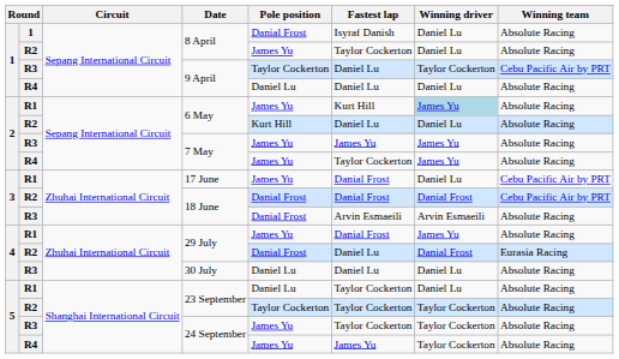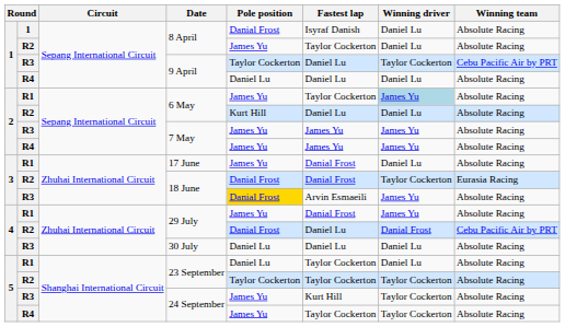 <table class="wikitable" style="font-size: 85%;">
 <tr>
 <th colspan=2>Round</th>
 <th>Circuit</th>
 <th>Date</th>
 <th>Pole position</th>
 <th>Fastest lap</th>
 <th>Winning driver</th>
 <th>Winning team</th>
 </tr>
 <tr>
 <th rowspan=4>1</th>
 <th>1</th>
 <td rowspan=4> <a href='#'>Sepang International Circuit</a></td>
 <td rowspan=2>8 April</td>
 <td> <a href='#'>Danial Frost</a></td>
 <td> Isyraf Danish</td>
 <td> Daniel Lu</td>
 <td> Absolute Racing</td>
 </tr>
 <tr>
 <th>R2</th>
 <td> <a href='#'>James Yu</a></td>
 <td> Taylor Cockerton</td>
 <td> Daniel Lu</td>
 <td> Absolute Racing</td>
 </tr>
 <tr>
 <th>R3</th>
 <td rowspan=2>9 April</td>
 <td style="background:#D0E7FF;"> Taylor Cockerton</td>
 <td style="background:#D0E7FF;"> Daniel Lu</td>
 <td style="background:#D0E7FF;"> Taylor Cockerton</td>
 <td style="background:#D0E7FF;"> <a href='#'>Cebu Pacific Air by PRT</a></td>
 </tr>
 <tr>
 <th>R4</th>
 <td> Daniel Lu</td>
 <td> Daniel Lu</td>
 <td> Daniel Lu</td>
 <td> Absolute Racing</td>
 </tr>
 <tr>
 <th rowspan=4>2</th>
 <th>R1</th>
 <td rowspan=4> <a href='#'>Sepang International Circuit</a></td>
 <td rowspan=2>6 May</td>
 <td> <a href='#'>James Yu</a></td>
-<td> Kurt Hill</td>
+<td> Taylor Cockerton</td>
 <td style="background: lightblue;"> <a href='#'>James Yu</a></td>
 <td> Absolute Racing</td>
 </tr>
 <tr>
 <th>R2</th>
 <td style="background:#D0E7FF;"> Kurt Hill</td>
 <td style="background:#D0E7FF;"> Daniel Lu</td>
 <td style="background:#D0E7FF;"> Daniel Lu</td>
 <td style="background:#D0E7FF;"> Absolute Racing</td>
 </tr>
 <tr>
 <th>R3</th>
 <td rowspan=2>7 May</td>
 <td> <a href='#'>James Yu</a></td>
 <td> <a href='#'>James Yu</a></td>
 <td> <a href='#'>James Yu</a></td>
 <td> Absolute Racing</td>
 </tr>
 <tr>
 <th>R4</th>
 <td> <a href='#'>James Yu</a></td>
-<td nowrap> Taylor Cockerton</td>
+<td> <a href='#'>James Yu</a></td>
 <td> <a href='#'>James Yu</a></td>
 <td> Absolute Racing</td>
 </tr>
 <tr>
 <th rowspan=3>3</th>
 <th>R1</th>
 <td rowspan=3> <a href='#'>Zhuhai International Circuit</a></td>
 <td>17 June</td>
 <td> <a href='#'>James Yu</a></td>
 <td> <a href='#'>Danial Frost</a></td>
 <td> Daniel Lu</td>
-<td> <a href='#'>Cebu Pacific Air by PRT</a></td>
+<td> Absolute Racing</td>
 </tr>
 <tr>
 <th>R2</th>
 <td rowspan=2>18 June</td>
 <td style="background:#D0E7FF;"> <a href='#'>Danial Frost</a></td>
 <td style="background:#D0E7FF;"> <a href='#'>Danial Frost</a></td>
-<td style="background:#D0E7FF;"> <a href='#'>Danial Frost</a></td>
-<td style="background:#D0E7FF;"> <a href='#'>Cebu Pacific Air by PRT</a></td>
+<td style="background:#D0E7FF;"> Taylor Cockerton</td>
+<td style="background:#D0E7FF;"> Eurasia Racing</td>
 </tr>
 <tr>
 <th>R3</th>
-<td> <a href='#'>Danial Frost</a></td>
+<td style="background: gold;"> <a href='#'>Danial Frost</a></td>
 <td> Arvin Esmaeili</td>
-<td> Arvin Esmaeili</td>
+<td> <a href='#'>James Yu</a></td>
 <td> Absolute Racing</td>
 </tr>
 <tr>
 <th rowspan=3>4</th>
 <th>R1</th>
 <td rowspan=3> <a href='#'>Zhuhai International Circuit</a></td>
 <td rowspan=2>29 July</td>
 <td> <a href='#'>James Yu</a></td>
 <td> <a href='#'>Danial Frost</a></td>
 <td> <a href='#'>James Yu</a></td>
 <td> Absolute Racing</td>
 </tr>
 <tr>
 <th>R2</th>
 <td style="background:#D0E7FF;"> <a href='#'>Danial Frost</a></td>
 <td style="background:#D0E7FF;"> Daniel Lu</td>
 <td style="background:#D0E7FF;"> <a href='#'>Danial Frost</a></td>
-<td style="background:#D0E7FF;"> Eurasia Racing</td>
+<td style="background:#D0E7FF;"> <a href='#'>Cebu Pacific Air by PRT</a></td>
 </tr>
 <tr>
 <th>R3</th>
 <td>30 July</td>
 <td> Daniel Lu</td>
 <td> Daniel Lu</td>
 <td> Daniel Lu</td>
 <td> Absolute Racing</td>
 </tr>
 <tr>
 <th rowspan=4>5</th>
 <th>R1</th>
 <td rowspan=4 nowrap> <a href='#'>Shanghai International Circuit</a></td>
 <td rowspan=2 nowrap>23 September</td>
 <td> Daniel Lu</td>
 <td> Taylor Cockerton</td>
 <td> Daniel Lu</td>
 <td> Absolute Racing</td>
 </tr>
 <tr>
 <th>R2</th>
 <td style="background:#D0E7FF;"> Taylor Cockerton</td>
 <td style="background:#D0E7FF;"> Taylor Cockerton</td>
 <td style="background:#D0E7FF;"> Taylor Cockerton</td>
 <td style="background:#D0E7FF;"> Absolute Racing</td>
 </tr>
 <tr>
 <th>R3</th>
 <td rowspan=2>24 September</td>
 <td> <a href='#'>James Yu</a></td>
-<td> Taylor Cockerton</td>
+<td> Kurt Hill</td>
 <td> Taylor Cockerton</td>
 <td> Absolute Racing</td>
 </tr>
 <tr>
 <th>R4</th>
 <td> <a href='#'>James Yu</a></td>
-<td> <a href='#'>James Yu</a></td>
+<td nowrap> Taylor Cockerton</td>
 <td nowrap> Taylor Cockerton</td>
 <td> Absolute Racing</td>
 </tr>
 </table>
